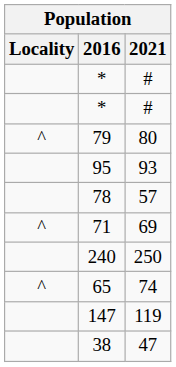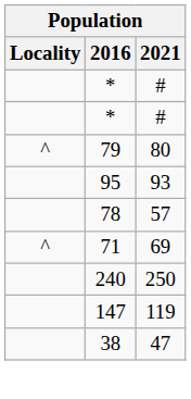 <table class="wikitable" style="text-align:center;">
 <tr>
 <th colspan="3" style="text-align:center;  font-weight:bold">Population</th>
 </tr>
 <tr>
 <th style="text-align:center; background:  font-weight:bold">Locality</th>
 <th style="text-align:center; background:  font-weight:bold"><strong>2016</strong></th>
 <th style="text-align:center; background:  font-weight:bold"><strong>2021</strong></th>
 </tr>
 <tr>
 <td></td>
 <td>*</td>
 <td>#</td>
 </tr>
 <tr>
 <td></td>
 <td>*</td>
 <td>#</td>
 </tr>
 <tr>
 <td>^</td>
 <td>79</td>
 <td>80</td>
 </tr>
 <tr>
 <td></td>
 <td>95</td>
 <td>93</td>
 </tr>
 <tr>
 <td></td>
 <td>78</td>
 <td>57</td>
 </tr>
 <tr>
 <td>^</td>
 <td>71</td>
 <td>69</td>
 </tr>
 <tr>
 <td></td>
 <td>240</td>
 <td>250</td>
 </tr>
 <tr>
-<td>^</td>
-<td>65</td>
-<td>74</td>
-</tr>
-<tr>
 <td></td>
 <td>147</td>
 <td>119</td>
 </tr>
 <tr>
 <td></td>
 <td>38</td>
 <td>47</td>
 </tr>
 </table>
